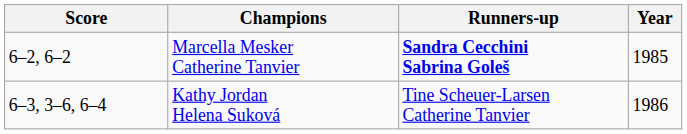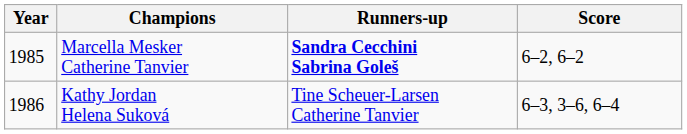 <table class="wikitable">
 <tr>
-<th style="width:140px" class="unsortable">Score</th>
+<th style="width:40px">Year</th>
 <th style="width:200px">Champions</th>
 <th style="width:200px">Runners-up</th>
-<th style="width:40px">Year</th>
+<th style="width:140px" class="unsortable">Score</th>
 </tr>
 <tr>
-<td>6–2, 6–2</td>
+<td>1985</td>
 <td> <a href='#'>Marcella Mesker</a> <br>  <a href='#'>Catherine Tanvier</a></td>
 <td><strong> <a href='#'>Sandra Cecchini</a> <br>  <a href='#'>Sabrina Goleš</a></strong></td>
-<td>1985</td>
+<td>6–2, 6–2</td>
 </tr>
 <tr>
-<td>6–3, 3–6, 6–4</td>
+<td>1986</td>
 <td> <a href='#'>Kathy Jordan</a> <br>  <a href='#'>Helena Suková</a></td>
 <td> <a href='#'>Tine Scheuer-Larsen</a> <br>  <a href='#'>Catherine Tanvier</a></td>
-<td>1986</td>
+<td>6–3, 3–6, 6–4</td>
 </tr>
 </table>
